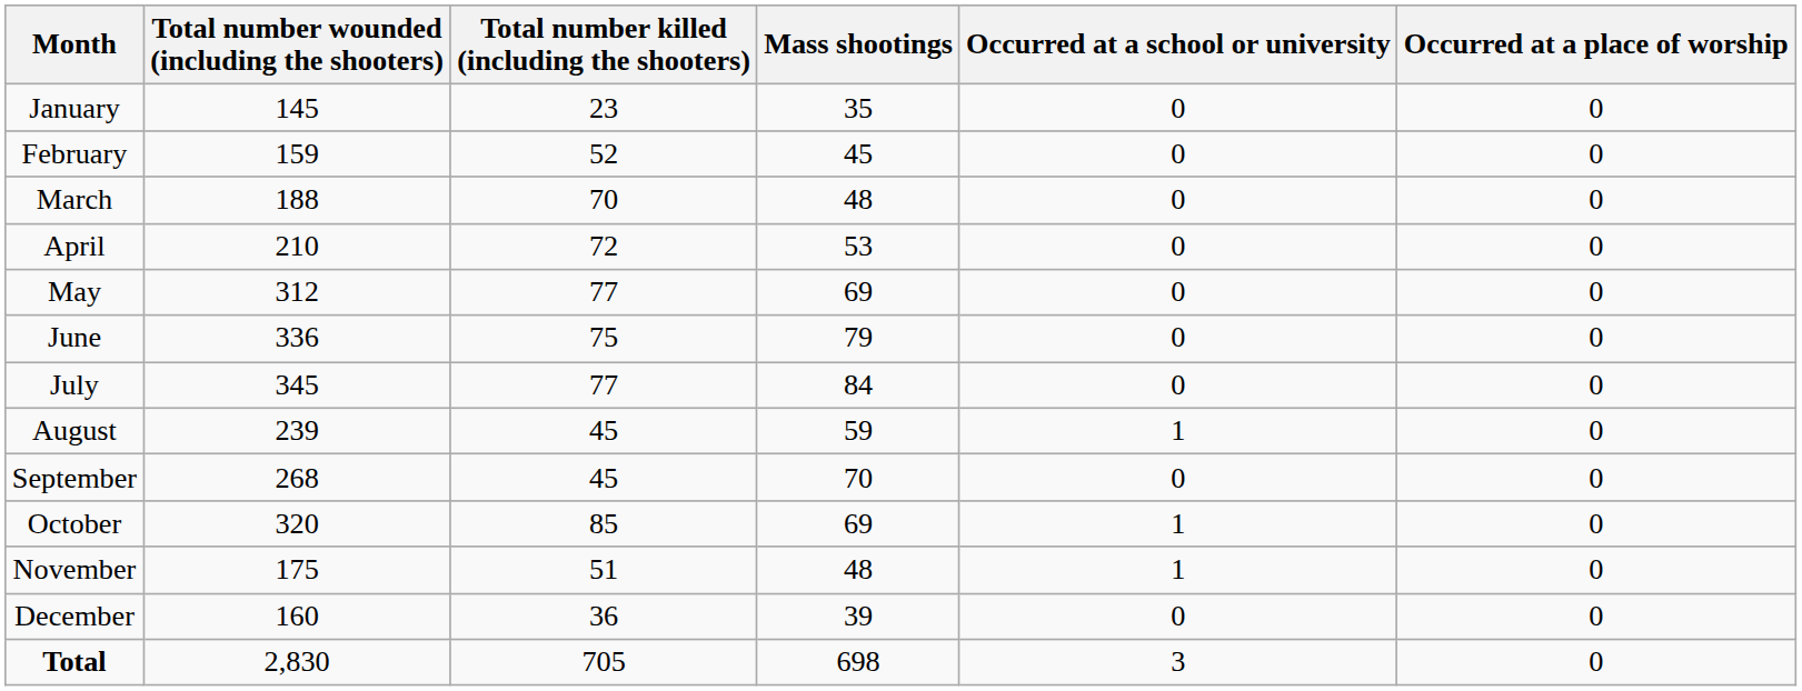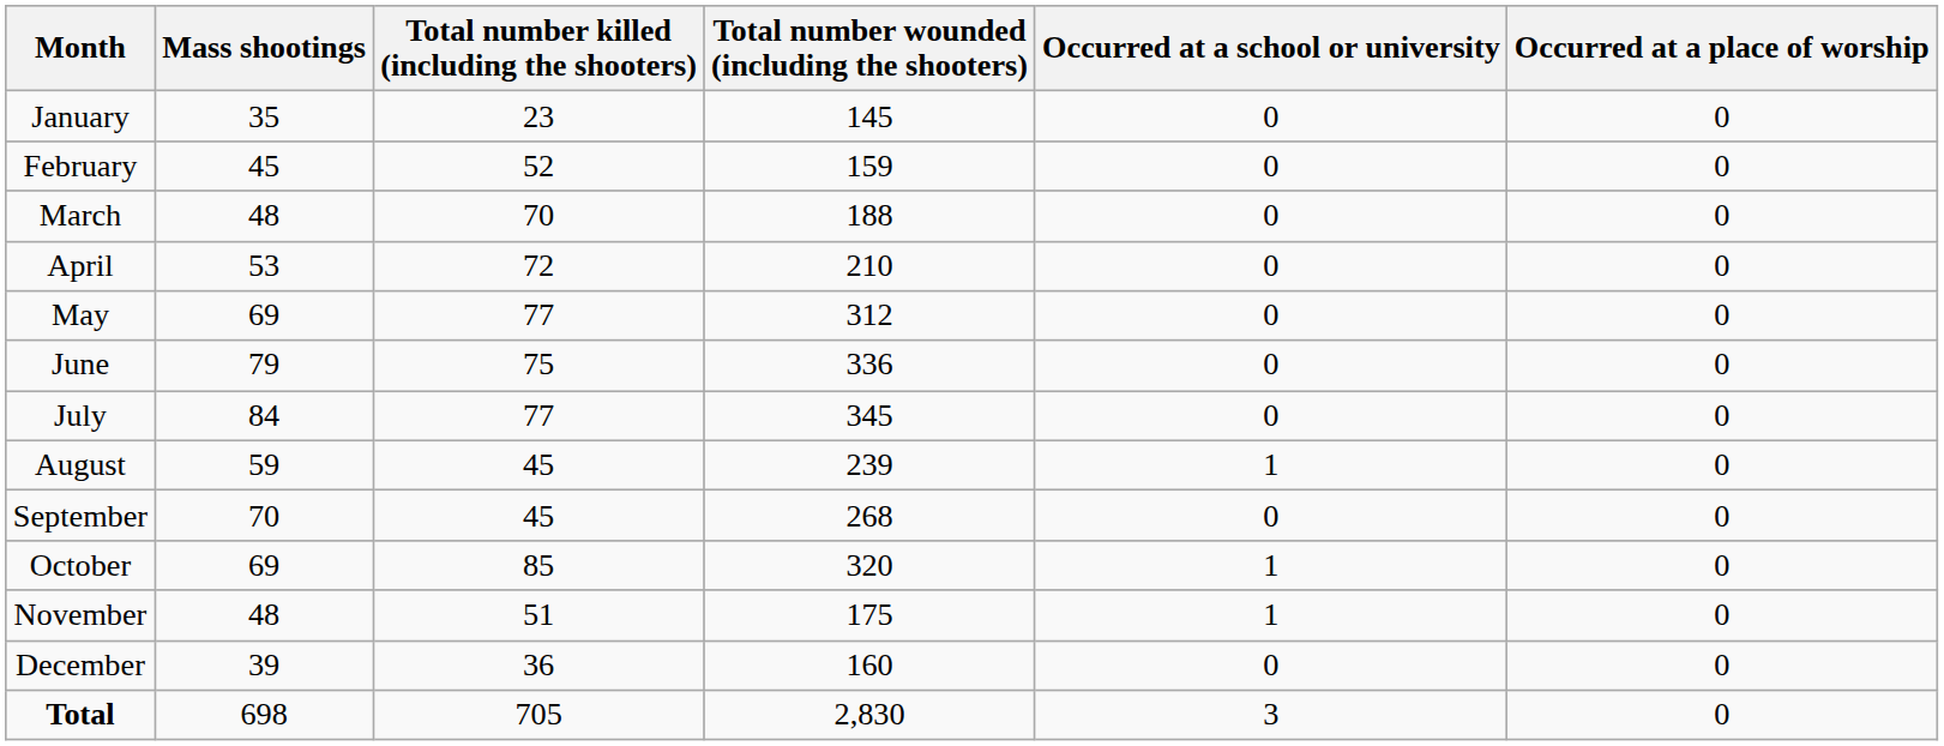 <table class="wikitable sortable mw-datatable" style="text-align:center;">
 <tr>
 <th>Month</th>
+<th>Mass shootings</th>
+<th>Total number killed<br>(including the shooters)</th>
 <th>Total number wounded <br>(including the shooters)</th>
-<th>Total number killed<br>(including the shooters)</th>
-<th>Mass shootings</th>
 <th>Occurred at a school or university</th>
 <th>Occurred at a place of worship</th>
 </tr>
 <tr>
 <td>January</td>
+<td>35</td>
+<td>23</td>
 <td>145</td>
-<td>23</td>
-<td>35</td>
 <td>0</td>
 <td>0</td>
 </tr>
 <tr>
 <td>February</td>
+<td>45</td>
+<td>52</td>
 <td>159</td>
-<td>52</td>
-<td>45</td>
 <td>0</td>
 <td>0</td>
 </tr>
 <tr>
 <td>March</td>
+<td>48</td>
+<td>70</td>
 <td>188</td>
-<td>70</td>
-<td>48</td>
 <td>0</td>
 <td>0</td>
 </tr>
 <tr>
 <td>April</td>
+<td>53</td>
+<td>72</td>
 <td>210</td>
-<td>72</td>
-<td>53</td>
 <td>0</td>
 <td>0</td>
 </tr>
 <tr>
 <td>May</td>
+<td>69</td>
+<td>77</td>
 <td>312</td>
-<td>77</td>
-<td>69</td>
 <td>0</td>
 <td>0</td>
 </tr>
 <tr>
 <td>June</td>
+<td>79</td>
+<td>75</td>
 <td>336</td>
-<td>75</td>
-<td>79</td>
 <td>0</td>
 <td>0</td>
 </tr>
 <tr>
 <td>July</td>
+<td>84</td>
+<td>77</td>
 <td>345</td>
-<td>77</td>
-<td>84</td>
 <td>0</td>
 <td>0</td>
 </tr>
 <tr>
 <td>August</td>
+<td>59</td>
+<td>45</td>
 <td>239</td>
-<td>45</td>
-<td>59</td>
 <td>1</td>
 <td>0</td>
 </tr>
 <tr>
 <td>September</td>
+<td>70</td>
+<td>45</td>
 <td>268</td>
-<td>45</td>
-<td>70</td>
 <td>0</td>
 <td>0</td>
 </tr>
 <tr>
 <td>October</td>
+<td>69</td>
+<td>85</td>
 <td>320</td>
-<td>85</td>
-<td>69</td>
 <td>1</td>
 <td>0</td>
 </tr>
 <tr>
 <td>November</td>
+<td>48</td>
+<td>51</td>
 <td>175</td>
-<td>51</td>
-<td>48</td>
 <td>1</td>
 <td>0</td>
 </tr>
 <tr>
 <td>December</td>
+<td>39</td>
+<td>36</td>
 <td>160</td>
-<td>36</td>
-<td>39</td>
 <td>0</td>
 <td>0</td>
 </tr>
 <tr>
 <td><strong>Total</strong></td>
+<td>698</td>
+<td>705</td>
 <td>2,830</td>
-<td>705</td>
-<td>698</td>
 <td>3</td>
 <td>0</td>
 </tr>
 </table>
